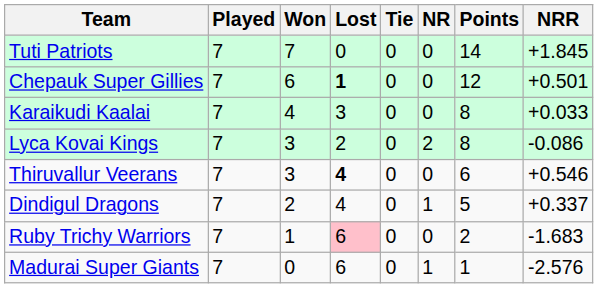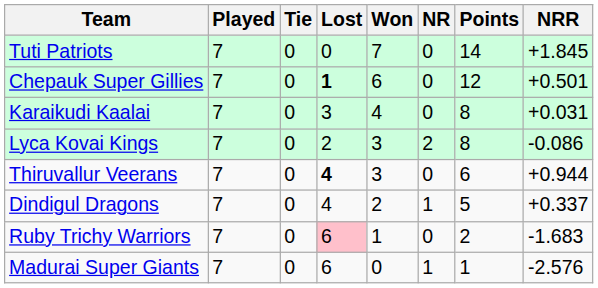 <table class="wikitable">
 <tr>
 <th><strong>Team</strong></th>
 <th><strong>Played</strong></th>
+<th><strong>Tie</strong></th>
+<th><strong>Lost</strong></th>
 <th><strong>Won</strong></th>
-<th><strong>Lost</strong></th>
-<th><strong>Tie</strong></th>
 <th><strong>NR</strong></th>
 <th><strong>Points</strong></th>
 <th><strong>NRR</strong></th>
 </tr>
 <tr style="background:#cfd;">
 <td><a href='#'>Tuti Patriots</a></td>
 <td>7</td>
-<td>7</td>
 <td>0</td>
 <td>0</td>
+<td>7</td>
 <td>0</td>
 <td>14</td>
 <td>+1.845</td>
 </tr>
 <tr style="background:#cfd;">
 <td><a href='#'>Chepauk Super Gillies</a></td>
 <td>7</td>
+<td>0</td>
+<td><strong>1</strong></td>
 <td>6</td>
-<td><strong>1</strong></td>
-<td>0</td>
 <td>0</td>
 <td>12</td>
 <td>+0.501</td>
 </tr>
 <tr style="background:#cfd;">
 <td><a href='#'>Karaikudi Kaalai</a></td>
 <td>7</td>
+<td>0</td>
+<td>3</td>
 <td>4</td>
-<td>3</td>
-<td>0</td>
 <td>0</td>
 <td>8</td>
-<td>+0.033</td>
+<td>+0.031</td>
 </tr>
 <tr style="background:#cfd;">
 <td><a href='#'>Lyca Kovai Kings</a></td>
 <td>7</td>
+<td>0</td>
+<td>2</td>
 <td>3</td>
-<td>2</td>
-<td>0</td>
 <td>2</td>
 <td>8</td>
 <td>-0.086</td>
 </tr>
 <tr>
 <td><a href='#'>Thiruvallur Veerans</a></td>
 <td>7</td>
+<td>0</td>
+<td><strong>4</strong></td>
 <td>3</td>
-<td><strong>4</strong></td>
-<td>0</td>
 <td>0</td>
 <td>6</td>
-<td>+0.546</td>
+<td>+0.944</td>
 </tr>
 <tr>
 <td><a href='#'>Dindigul Dragons</a></td>
 <td>7</td>
+<td>0</td>
+<td>4</td>
 <td>2</td>
-<td>4</td>
-<td>0</td>
 <td>1</td>
 <td>5</td>
 <td>+0.337</td>
 </tr>
 <tr>
 <td><a href='#'>Ruby Trichy Warriors</a></td>
 <td>7</td>
+<td>0</td>
+<td style="background: pink;">6</td>
 <td>1</td>
-<td style="background: pink;">6</td>
-<td>0</td>
 <td>0</td>
 <td>2</td>
 <td>-1.683</td>
 </tr>
 <tr>
 <td><a href='#'>Madurai Super Giants</a></td>
 <td>7</td>
 <td>0</td>
 <td>6</td>
 <td>0</td>
 <td>1</td>
 <td>1</td>
 <td>-2.576</td>
 </tr>
 </table>
